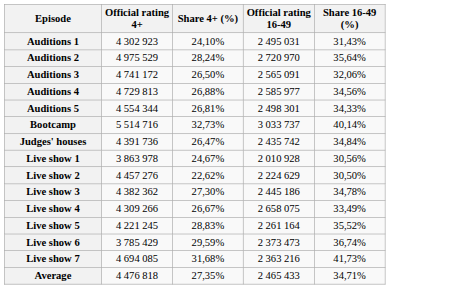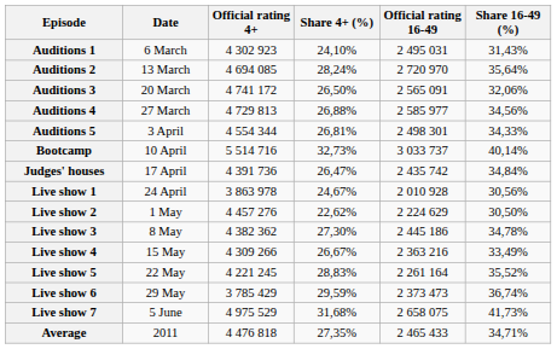 <table class="wikitable sortable" style="text-align:center">
 <tr>
 <th ! width="140px">Episode</th>
+<th ! width="100px">Date</th>
 <th ! width="100px">Official rating 4+</th>
 <th ! width="100px">Share 4+ (%)</th>
 <th ! width="100px">Official rating 16-49</th>
 <th ! width="100px">Share 16-49 (%)</th>
 </tr>
 <tr>
 <th>Auditions 1</th>
+<td>6 March</td>
 <td>4 302 923</td>
 <td>24,10%</td>
 <td>2 495 031</td>
 <td>31,43%</td>
 </tr>
 <tr>
 <th>Auditions 2</th>
-<td>4 975 529</td>
+<td>13 March</td>
+<td>4 694 085</td>
 <td>28,24%</td>
 <td>2 720 970</td>
 <td>35,64%</td>
 </tr>
 <tr>
 <th>Auditions 3</th>
+<td>20 March</td>
 <td>4 741 172</td>
 <td>26,50%</td>
 <td>2 565 091</td>
 <td>32,06%</td>
 </tr>
 <tr>
 <th>Auditions 4</th>
+<td>27 March</td>
 <td>4 729 813</td>
 <td>26,88%</td>
 <td>2 585 977</td>
 <td>34,56%</td>
 </tr>
 <tr>
 <th>Auditions 5</th>
+<td>3 April</td>
 <td>4 554 344</td>
 <td>26,81%</td>
 <td>2 498 301</td>
 <td>34,33%</td>
 </tr>
 <tr>
 <th>Bootcamp</th>
+<td>10 April</td>
 <td>5 514 716</td>
 <td>32,73%</td>
 <td>3 033 737</td>
 <td>40,14%</td>
 </tr>
 <tr>
 <th>Judges' houses</th>
+<td>17 April</td>
 <td>4 391 736</td>
 <td>26,47%</td>
 <td>2 435 742</td>
 <td>34,84%</td>
 </tr>
 <tr>
 <th>Live show 1</th>
+<td>24 April</td>
 <td>3 863 978</td>
 <td>24,67%</td>
 <td>2 010 928</td>
 <td>30,56%</td>
 </tr>
 <tr>
 <th>Live show 2</th>
+<td>1 May</td>
 <td>4 457 276</td>
 <td>22,62%</td>
 <td>2 224 629</td>
 <td>30,50%</td>
 </tr>
 <tr>
 <th>Live show 3</th>
+<td>8 May</td>
 <td>4 382 362</td>
 <td>27,30%</td>
 <td>2 445 186</td>
 <td>34,78%</td>
 </tr>
 <tr>
 <th>Live show 4</th>
+<td>15 May</td>
 <td>4 309 266</td>
 <td>26,67%</td>
-<td>2 658 075</td>
+<td>2 363 216</td>
 <td>33,49%</td>
 </tr>
 <tr>
 <th>Live show 5</th>
+<td>22 May</td>
 <td>4 221 245</td>
 <td>28,83%</td>
 <td>2 261 164</td>
 <td>35,52%</td>
 </tr>
 <tr>
 <th>Live show 6</th>
+<td>29 May</td>
 <td>3 785 429</td>
 <td>29,59%</td>
 <td>2 373 473</td>
 <td>36,74%</td>
 </tr>
 <tr>
 <th>Live show 7</th>
-<td>4 694 085</td>
+<td>5 June</td>
+<td>4 975 529</td>
 <td>31,68%</td>
-<td>2 363 216</td>
+<td>2 658 075</td>
 <td>41,73%</td>
 </tr>
 <tr>
 <th>Average</th>
+<td>2011</td>
 <td>4 476 818</td>
 <td>27,35%</td>
 <td>2 465 433</td>
 <td>34,71%</td>
 </tr>
 </table>
